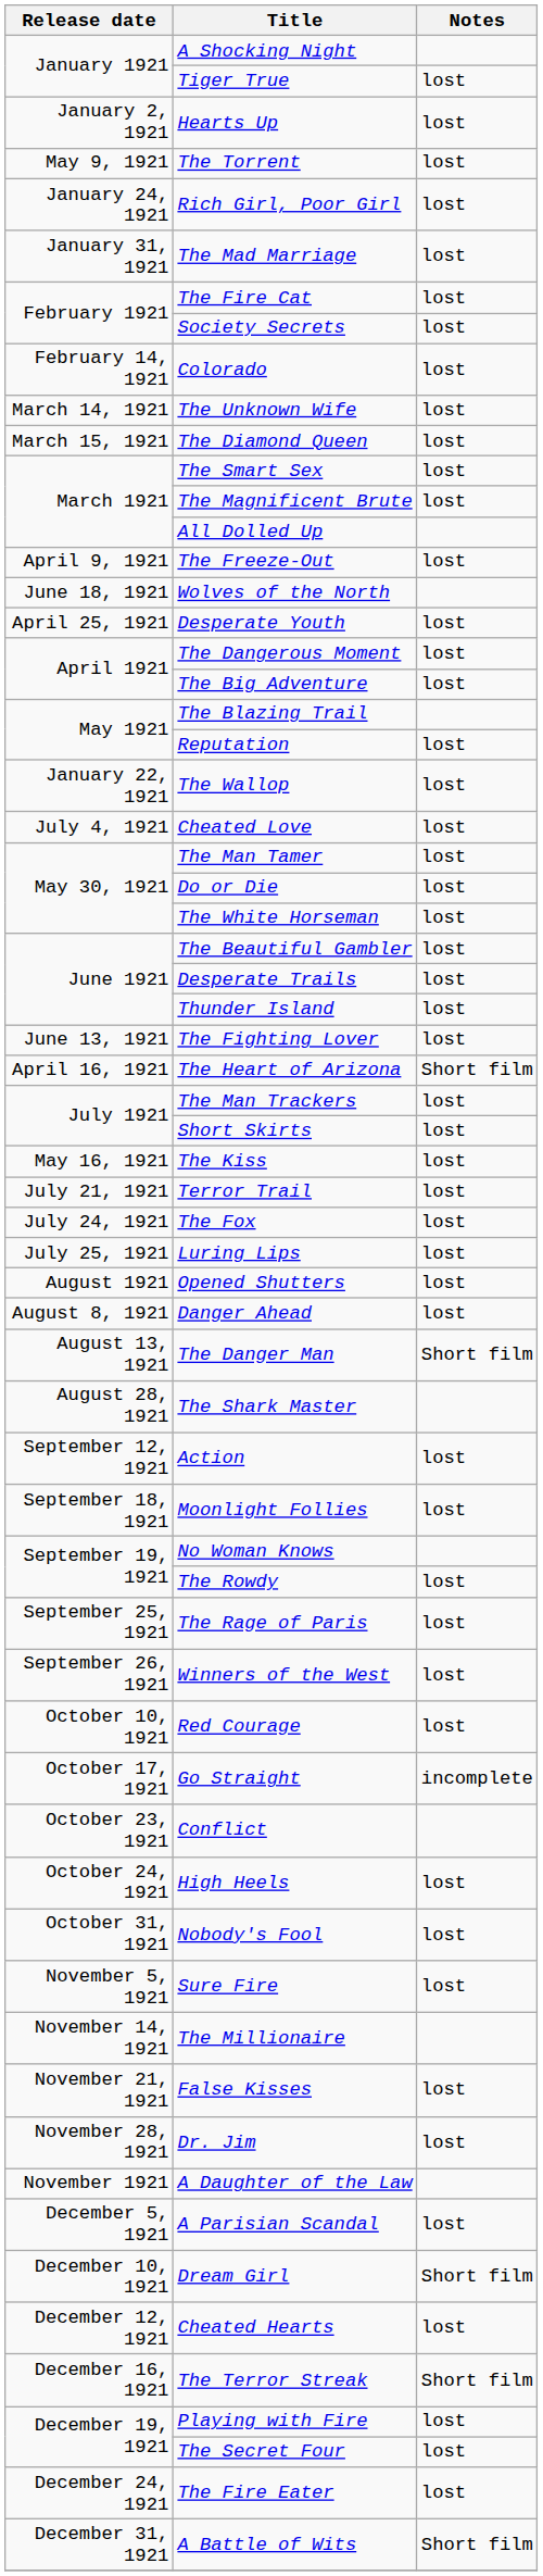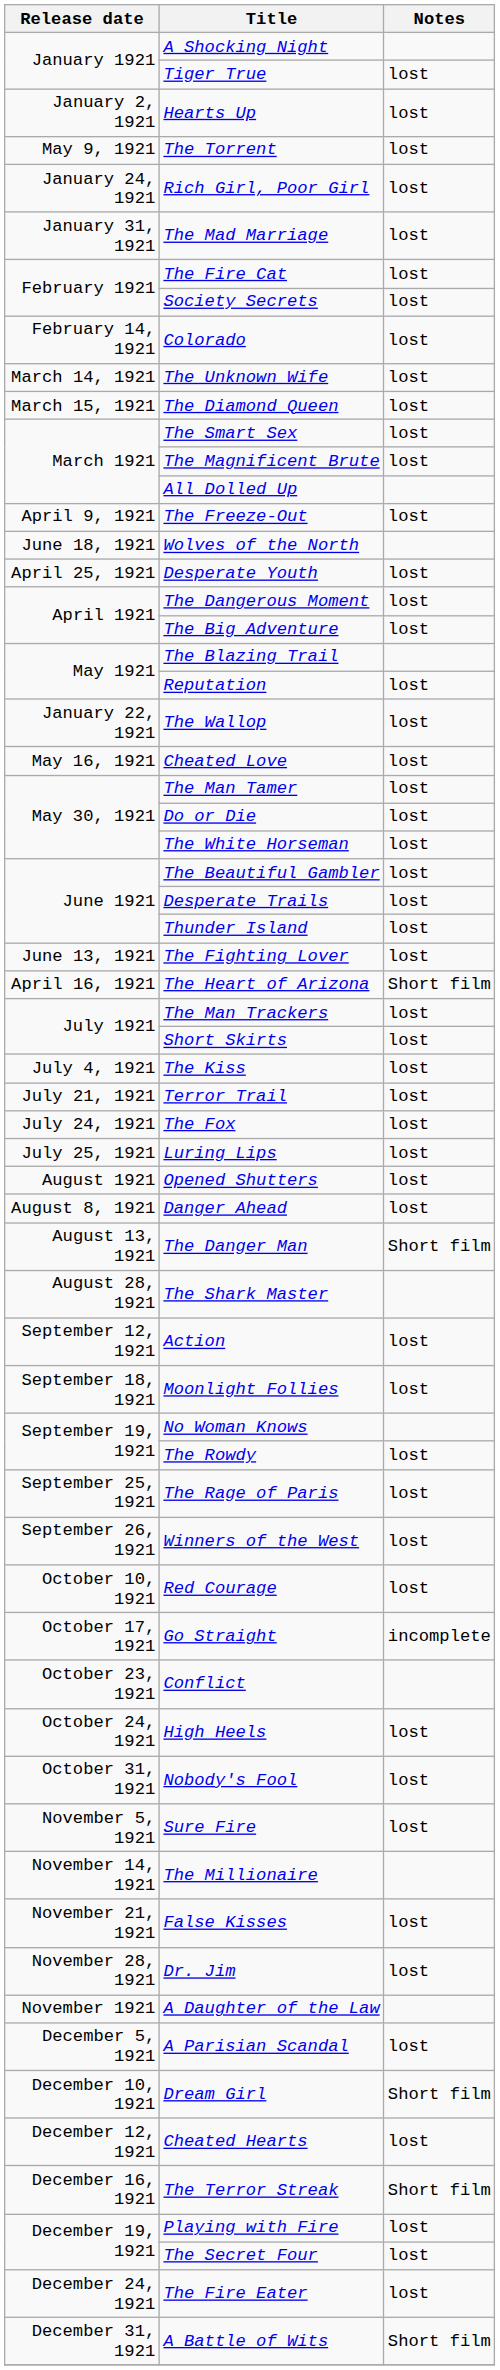 <table class="wikitable sortable">
 <tr>
 <th style="width:111px;">Release date</th>
 <th>Title</th>
 <th>Notes</th>
 </tr>
 <tr>
 <td style="text-align:right;" rowspan="2">January 1921</td>
 <td><em><a href='#'>A Shocking Night</a></em></td>
 <td></td>
 </tr>
 <tr>
 <td><em><a href='#'>Tiger True</a></em></td>
 <td>lost</td>
 </tr>
 <tr>
 <td style="text-align:right;">January 2, 1921</td>
 <td><em><a href='#'>Hearts Up</a></em></td>
 <td>lost</td>
 </tr>
 <tr>
 <td style="text-align:right;">May 9, 1921</td>
 <td><em><a href='#'>The Torrent</a></em></td>
 <td>lost</td>
 </tr>
 <tr>
 <td style="text-align:right;">January 24, 1921</td>
 <td><em><a href='#'>Rich Girl, Poor Girl</a></em></td>
 <td>lost</td>
 </tr>
 <tr>
 <td style="text-align:right;">January 31, 1921</td>
 <td><em><a href='#'>The Mad Marriage</a></em></td>
 <td>lost</td>
 </tr>
 <tr>
 <td style="text-align:right;" rowspan="2">February 1921</td>
 <td><em><a href='#'>The Fire Cat</a></em></td>
 <td>lost</td>
 </tr>
 <tr>
 <td><em><a href='#'>Society Secrets</a></em></td>
 <td>lost</td>
 </tr>
 <tr>
 <td style="text-align:right;">February 14, 1921</td>
 <td><em><a href='#'>Colorado</a></em></td>
 <td>lost</td>
 </tr>
 <tr>
 <td style="text-align:right;">March 14, 1921</td>
 <td><em><a href='#'>The Unknown Wife</a></em></td>
 <td>lost</td>
 </tr>
 <tr>
 <td style="text-align:right;">March 15, 1921</td>
 <td><em><a href='#'>The Diamond Queen</a></em></td>
 <td>lost</td>
 </tr>
 <tr>
 <td style="text-align:right;" rowspan="3">March 1921</td>
 <td><em><a href='#'>The Smart Sex</a></em></td>
 <td>lost</td>
 </tr>
 <tr>
 <td><em><a href='#'>The Magnificent Brute</a></em></td>
 <td>lost</td>
 </tr>
 <tr>
 <td><em><a href='#'>All Dolled Up</a></em></td>
 <td></td>
 </tr>
 <tr>
 <td style="text-align:right;">April 9, 1921</td>
 <td><em><a href='#'>The Freeze-Out</a></em></td>
 <td>lost</td>
 </tr>
 <tr>
 <td style="text-align:right;">June 18, 1921</td>
 <td><em><a href='#'>Wolves of the North</a></em></td>
 <td></td>
 </tr>
 <tr>
 <td style="text-align:right;">April 25, 1921</td>
 <td><em><a href='#'>Desperate Youth</a></em></td>
 <td>lost</td>
 </tr>
 <tr>
 <td style="text-align:right;" rowspan="2">April 1921</td>
 <td><em><a href='#'>The Dangerous Moment</a></em></td>
 <td>lost</td>
 </tr>
 <tr>
 <td><em><a href='#'>The Big Adventure</a></em></td>
 <td>lost</td>
 </tr>
 <tr>
 <td style="text-align:right;" rowspan="2">May 1921</td>
 <td><em><a href='#'>The Blazing Trail</a></em></td>
 <td></td>
 </tr>
 <tr>
 <td><em><a href='#'>Reputation</a></em></td>
 <td>lost</td>
 </tr>
 <tr>
 <td style="text-align:right;">January 22, 1921</td>
 <td><em><a href='#'>The Wallop</a></em></td>
 <td>lost</td>
 </tr>
 <tr>
-<td style="text-align:right;">July 4, 1921</td>
+<td style="text-align:right;">May 16, 1921</td>
 <td><em><a href='#'>Cheated Love</a></em></td>
 <td>lost</td>
 </tr>
 <tr>
 <td style="text-align:right;" rowspan="3">May 30, 1921</td>
 <td><em><a href='#'>The Man Tamer</a></em></td>
 <td>lost</td>
 </tr>
 <tr>
 <td><em><a href='#'>Do or Die</a></em></td>
 <td>lost</td>
 </tr>
 <tr>
 <td><em><a href='#'>The White Horseman</a></em></td>
 <td>lost</td>
 </tr>
 <tr>
 <td style="text-align:right;" rowspan="3">June 1921</td>
 <td><em><a href='#'>The Beautiful Gambler</a></em></td>
 <td>lost</td>
 </tr>
 <tr>
 <td><em><a href='#'>Desperate Trails</a></em></td>
 <td>lost</td>
 </tr>
 <tr>
 <td><em><a href='#'>Thunder Island</a></em></td>
 <td>lost</td>
 </tr>
 <tr>
 <td style="text-align:right;">June 13, 1921</td>
 <td><em><a href='#'>The Fighting Lover</a></em></td>
 <td>lost</td>
 </tr>
 <tr>
 <td style="text-align:right;">April 16, 1921</td>
 <td><em><a href='#'>The Heart of Arizona</a></em></td>
 <td>Short film</td>
 </tr>
 <tr>
 <td style="text-align:right;" rowspan="2">July 1921</td>
 <td><em><a href='#'>The Man Trackers</a></em></td>
 <td>lost</td>
 </tr>
 <tr>
 <td><em><a href='#'>Short Skirts</a></em></td>
 <td>lost</td>
 </tr>
 <tr>
-<td style="text-align:right;">May 16, 1921</td>
+<td style="text-align:right;">July 4, 1921</td>
 <td><em><a href='#'>The Kiss</a></em></td>
 <td>lost</td>
 </tr>
 <tr>
 <td style="text-align:right;">July 21, 1921</td>
 <td><em><a href='#'>Terror Trail</a></em></td>
 <td>lost</td>
 </tr>
 <tr>
 <td style="text-align:right;">July 24, 1921</td>
 <td><em><a href='#'>The Fox</a></em></td>
 <td>lost</td>
 </tr>
 <tr>
 <td style="text-align:right;">July 25, 1921</td>
 <td><em><a href='#'>Luring Lips</a></em></td>
 <td>lost</td>
 </tr>
 <tr>
 <td style="text-align:right;">August 1921</td>
 <td><em><a href='#'>Opened Shutters</a></em></td>
 <td>lost</td>
 </tr>
 <tr>
 <td style="text-align:right;">August 8, 1921</td>
 <td><em><a href='#'>Danger Ahead</a></em></td>
 <td>lost</td>
 </tr>
 <tr>
 <td style="text-align:right;">August 13, 1921</td>
 <td><em><a href='#'>The Danger Man</a></em></td>
 <td>Short film</td>
 </tr>
 <tr>
 <td style="text-align:right;">August 28, 1921</td>
 <td><em><a href='#'>The Shark Master</a></em></td>
 <td></td>
 </tr>
 <tr>
 <td style="text-align:right;">September 12, 1921</td>
 <td><em><a href='#'>Action</a></em></td>
 <td>lost </td>
 </tr>
 <tr>
 <td style="text-align:right;">September 18, 1921</td>
 <td><em><a href='#'>Moonlight Follies</a></em></td>
 <td>lost</td>
 </tr>
 <tr>
 <td style="text-align:right;" rowspan="2">September 19, 1921</td>
 <td><em><a href='#'>No Woman Knows</a></em></td>
 <td></td>
 </tr>
 <tr>
 <td><em><a href='#'>The Rowdy</a></em></td>
 <td>lost</td>
 </tr>
 <tr>
 <td style="text-align:right;">September 25, 1921</td>
 <td><em><a href='#'>The Rage of Paris</a></em></td>
 <td>lost</td>
 </tr>
 <tr>
 <td style="text-align:right;">September 26, 1921</td>
 <td><em><a href='#'>Winners of the West</a></em></td>
 <td>lost</td>
 </tr>
 <tr>
 <td style="text-align:right;">October 10, 1921</td>
 <td><em><a href='#'>Red Courage</a></em></td>
 <td>lost</td>
 </tr>
 <tr>
 <td style="text-align:right;">October 17, 1921</td>
 <td><em><a href='#'>Go Straight</a></em></td>
 <td>incomplete</td>
 </tr>
 <tr>
 <td style="text-align:right;">October 23, 1921</td>
 <td><em><a href='#'>Conflict</a></em></td>
 <td></td>
 </tr>
 <tr>
 <td style="text-align:right;">October 24, 1921</td>
 <td><em><a href='#'>High Heels</a></em></td>
 <td>lost</td>
 </tr>
 <tr>
 <td style="text-align:right;">October 31, 1921</td>
 <td><em><a href='#'>Nobody's Fool</a></em></td>
 <td>lost</td>
 </tr>
 <tr>
 <td style="text-align:right;">November 5, 1921</td>
 <td><em><a href='#'>Sure Fire</a></em></td>
 <td>lost</td>
 </tr>
 <tr>
 <td style="text-align:right;">November 14, 1921</td>
 <td><em><a href='#'>The Millionaire</a></em></td>
 <td></td>
 </tr>
 <tr>
 <td style="text-align:right;">November 21, 1921</td>
 <td><em><a href='#'>False Kisses</a></em></td>
 <td>lost</td>
 </tr>
 <tr>
 <td style="text-align:right;">November 28, 1921</td>
 <td><em><a href='#'>Dr. Jim</a></em></td>
 <td>lost</td>
 </tr>
 <tr>
 <td style="text-align:right;">November 1921</td>
 <td><em><a href='#'>A Daughter of the Law</a></em></td>
 <td></td>
 </tr>
 <tr>
 <td style="text-align:right;">December 5, 1921</td>
 <td><em><a href='#'>A Parisian Scandal</a></em></td>
 <td>lost</td>
 </tr>
 <tr>
 <td style="text-align:right;">December 10, 1921</td>
 <td><em><a href='#'>Dream Girl</a></em></td>
 <td>Short film</td>
 </tr>
 <tr>
 <td style="text-align:right;">December 12, 1921</td>
 <td><em><a href='#'>Cheated Hearts</a></em></td>
 <td>lost</td>
 </tr>
 <tr>
 <td style="text-align:right;">December 16, 1921</td>
 <td><em><a href='#'>The Terror Streak</a></em></td>
 <td>Short film</td>
 </tr>
 <tr>
 <td style="text-align:right;" rowspan="2">December 19, 1921</td>
 <td><em><a href='#'>Playing with Fire</a></em></td>
 <td>lost</td>
 </tr>
 <tr>
 <td><em><a href='#'>The Secret Four</a></em></td>
 <td>lost</td>
 </tr>
 <tr>
 <td style="text-align:right;">December 24, 1921</td>
 <td><em><a href='#'>The Fire Eater</a></em></td>
 <td>lost</td>
 </tr>
 <tr>
 <td style="text-align:right;">December 31, 1921</td>
 <td><em><a href='#'>A Battle of Wits</a></em></td>
 <td>Short film</td>
 </tr>
 <tr>
 </tr>
 </table>
